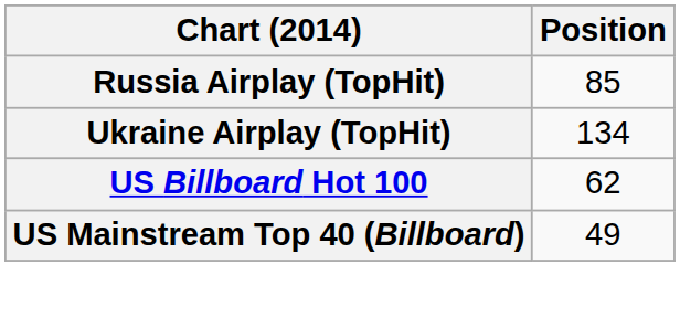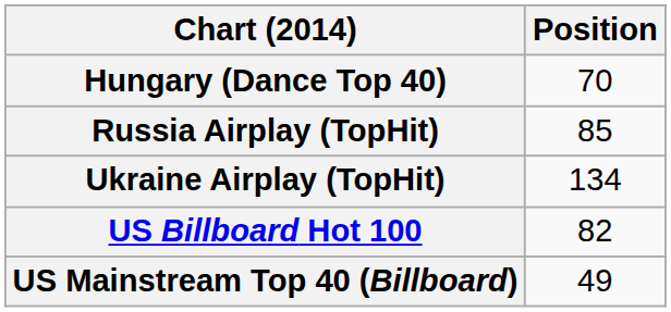 <table class="wikitable sortable plainrowheaders" style="text-align:center">
 <tr>
 <th scope="col">Chart (2014)</th>
 <th scope="col">Position</th>
+</tr>
+<tr>
+<th scope="row">Hungary (Dance Top 40)</th>
+<td>70</td>
 </tr>
 <tr>
 <th scope="row">Russia Airplay (TopHit)</th>
 <td style="text-align:center;">85</td>
 </tr>
 <tr>
 <th scope="row">Ukraine Airplay (TopHit)</th>
 <td style="text-align:center;">134</td>
 </tr>
 <tr>
 <th scope="row"><a href='#'>US <em>Billboard</em> Hot 100</a></th>
-<td>62</td>
+<td>82</td>
 </tr>
 <tr>
 <th scope="row">US Mainstream Top 40 (<em>Billboard</em>)</th>
 <td>49</td>
 </tr>
 </table>
